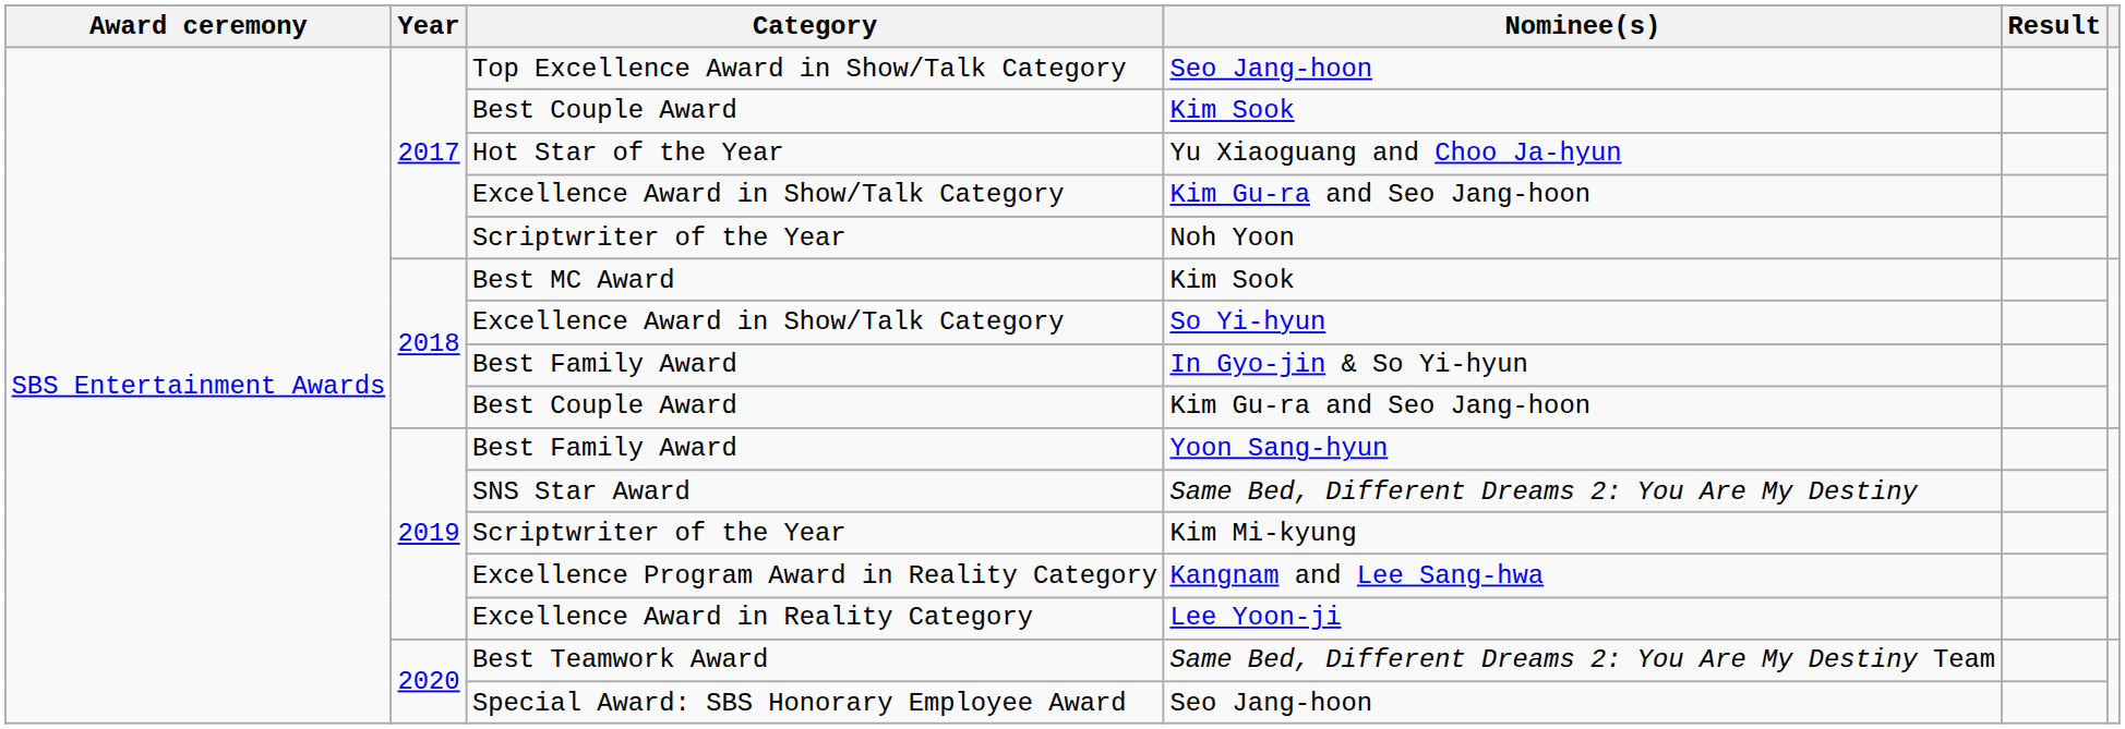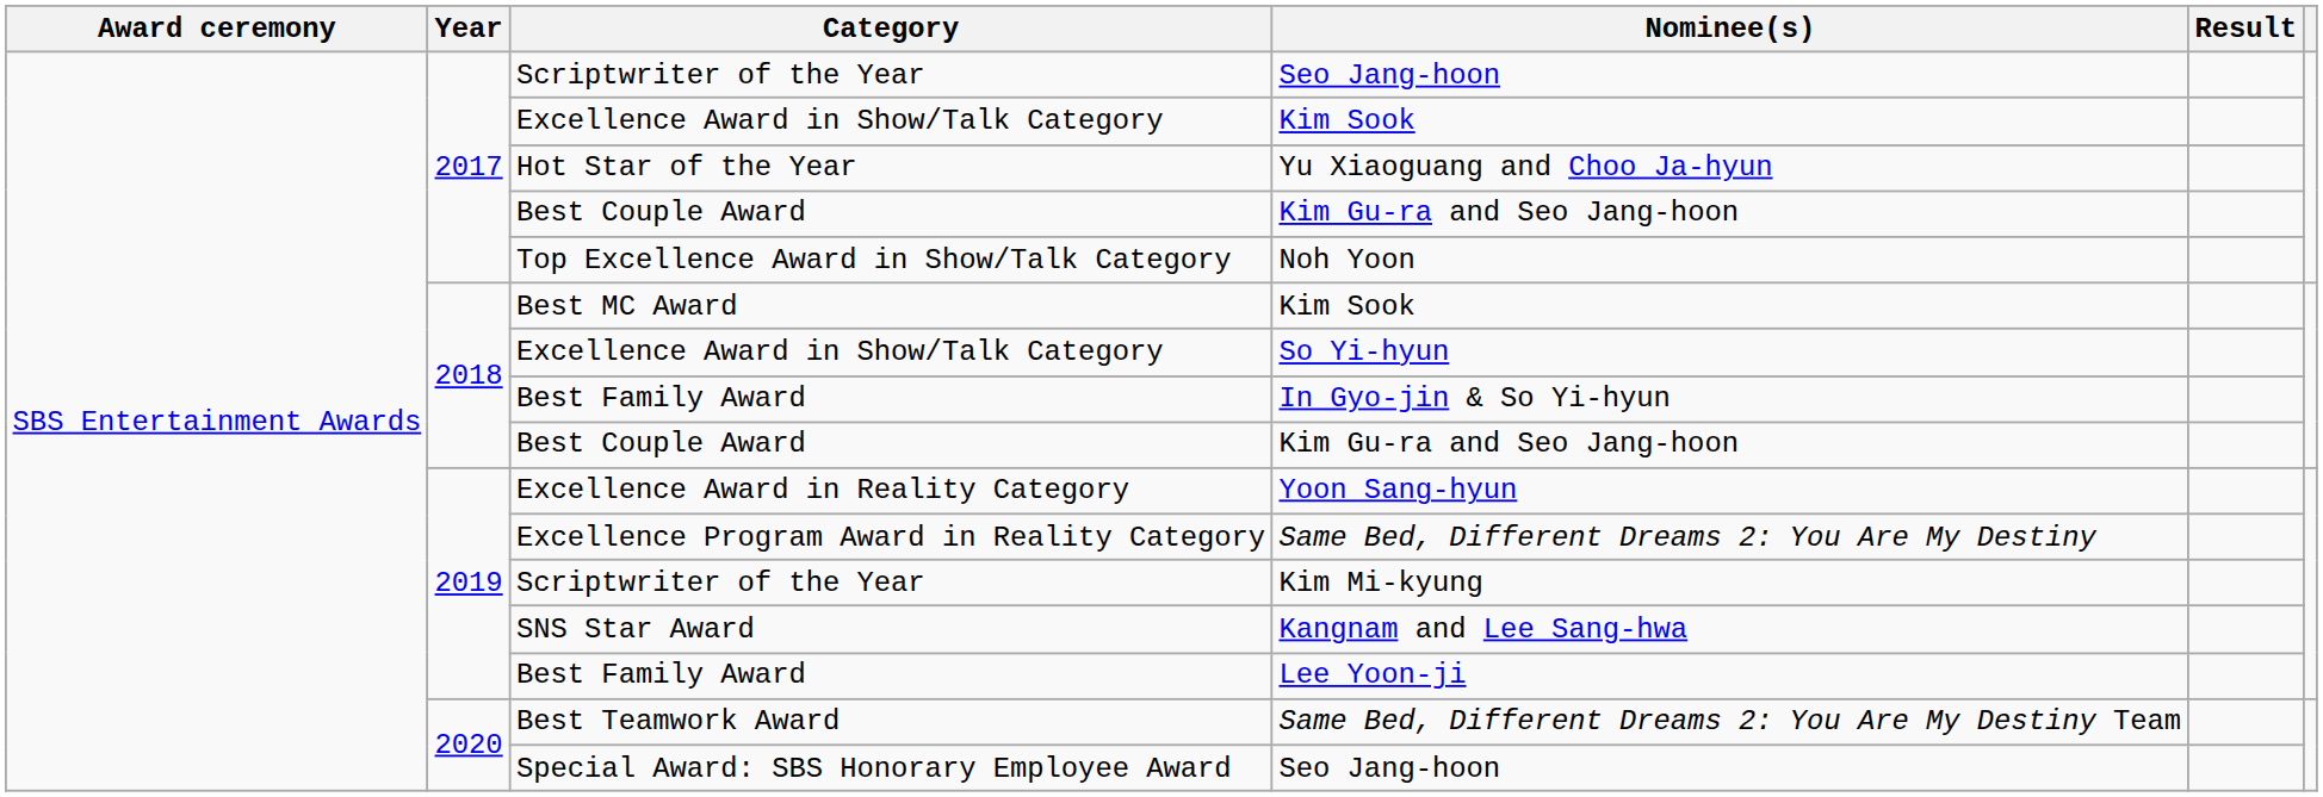 <table class="wikitable sortable plainrowheaders">
 <tr>
 <th scope="col">Award ceremony</th>
 <th scope="col">Year</th>
 <th scope="col">Category</th>
 <th scope="col">Nominee(s)</th>
 <th scope="col">Result</th>
 <th scope="col" class="unsortable"></th>
 </tr>
 <tr>
 <td rowspan="16"><a href='#'>SBS Entertainment Awards</a></td>
 <td rowspan="5"><a href='#'>2017</a></td>
-<td>Top Excellence Award in Show/Talk Category</td>
+<td>Scriptwriter of the Year</td>
 <td><a href='#'>Seo Jang-hoon</a></td>
 <td></td>
 <td rowspan="5" align="center"></td>
 </tr>
 <tr>
-<td>Best Couple Award</td>
+<td>Excellence Award in Show/Talk Category</td>
 <td><a href='#'>Kim Sook</a></td>
 <td></td>
 </tr>
 <tr>
 <td>Hot Star of the Year</td>
 <td>Yu Xiaoguang and <a href='#'>Choo Ja-hyun</a></td>
 <td></td>
 </tr>
 <tr>
-<td>Excellence Award in Show/Talk Category</td>
+<td>Best Couple Award</td>
 <td><a href='#'>Kim Gu-ra</a> and Seo Jang-hoon</td>
 <td></td>
 </tr>
 <tr>
-<td>Scriptwriter of the Year</td>
+<td>Top Excellence Award in Show/Talk Category</td>
 <td>Noh Yoon</td>
 <td></td>
 </tr>
 <tr>
 <td rowspan="4"><a href='#'>2018</a></td>
 <td>Best MC Award</td>
 <td>Kim Sook</td>
 <td></td>
 <td rowspan="4" align="center"></td>
 </tr>
 <tr>
 <td>Excellence Award in Show/Talk Category</td>
 <td><a href='#'>So Yi-hyun</a></td>
 <td></td>
 </tr>
 <tr>
 <td>Best Family Award</td>
 <td><a href='#'>In Gyo-jin</a> & So Yi-hyun</td>
 <td></td>
 </tr>
 <tr>
 <td>Best Couple Award</td>
 <td>Kim Gu-ra and Seo Jang-hoon</td>
 <td></td>
 </tr>
 <tr>
 <td rowspan="5"><a href='#'>2019</a></td>
-<td>Best Family Award</td>
+<td>Excellence Award in Reality Category</td>
 <td><a href='#'>Yoon Sang-hyun</a></td>
 <td></td>
 <td rowspan="5" align="center"></td>
 </tr>
 <tr>
-<td>SNS Star Award</td>
+<td>Excellence Program Award in Reality Category</td>
 <td><em>Same Bed, Different Dreams 2: You Are My Destiny</em></td>
 <td></td>
 </tr>
 <tr>
 <td>Scriptwriter of the Year</td>
 <td>Kim Mi-kyung</td>
 <td></td>
 </tr>
 <tr>
-<td>Excellence Program Award in Reality Category</td>
+<td>SNS Star Award</td>
 <td><a href='#'>Kangnam</a> and <a href='#'>Lee Sang-hwa</a></td>
 <td></td>
 </tr>
 <tr>
-<td>Excellence Award in Reality Category</td>
+<td>Best Family Award</td>
 <td><a href='#'>Lee Yoon-ji</a></td>
 <td></td>
 </tr>
 <tr>
 <td rowspan="2"><a href='#'>2020</a></td>
 <td>Best Teamwork Award</td>
 <td><em>Same Bed, Different Dreams 2: You Are My Destiny</em> Team</td>
 <td></td>
 <td rowspan="2" align="center"></td>
 </tr>
 <tr>
 <td>Special Award: SBS Honorary Employee Award</td>
 <td>Seo Jang-hoon</td>
 <td></td>
 </tr>
 </table>
